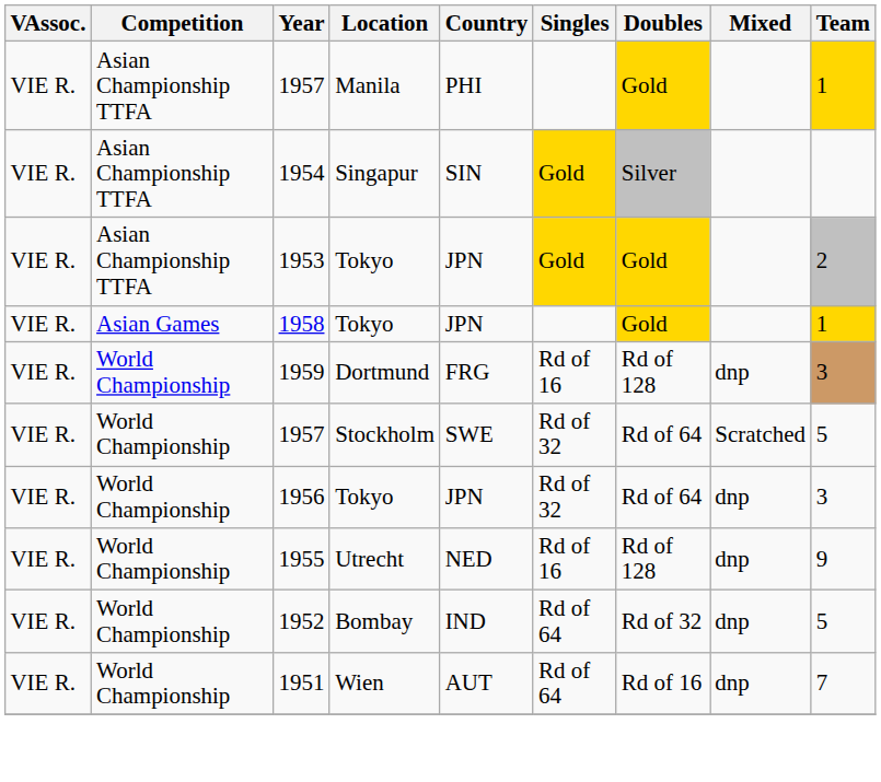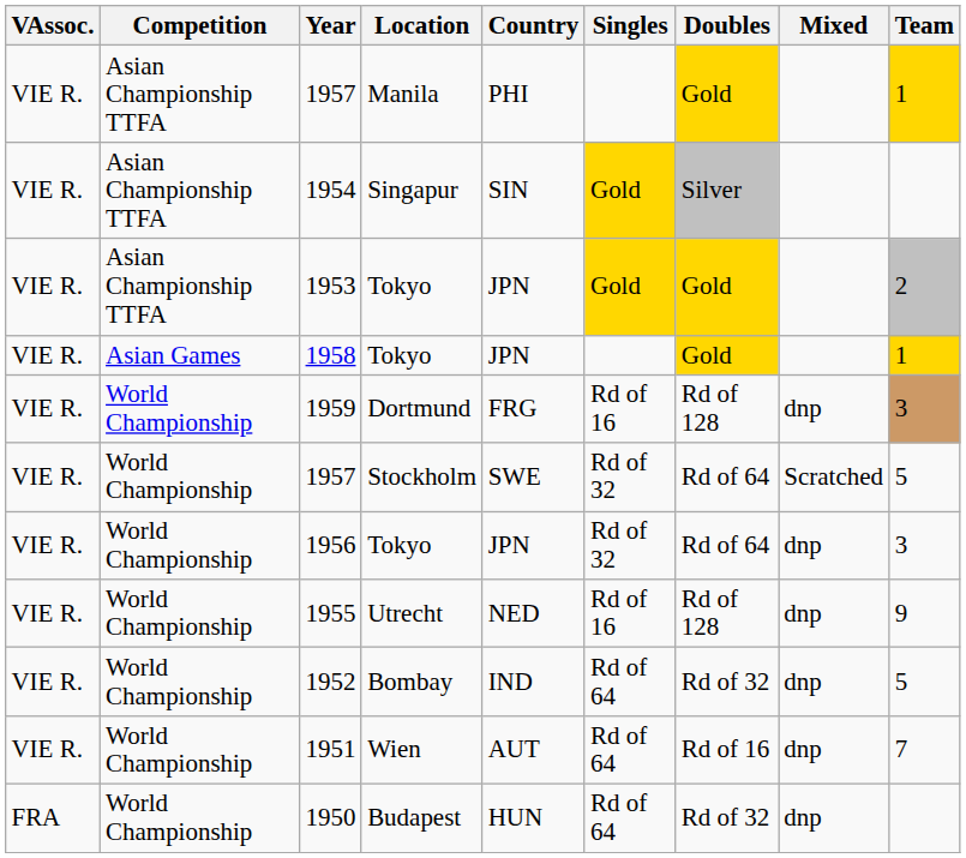 <table class="wikitable sortable">
 <tr class="hintergrundfarbe6">
 <th>VAssoc.</th>
 <th>Competition</th>
 <th>Year</th>
 <th>Location</th>
 <th>Country</th>
 <th>Singles</th>
 <th>Doubles</th>
 <th>Mixed</th>
 <th>Team</th>
 </tr>
 <tr>
 <td>VIE R.</td>
 <td>Asian Championship TTFA</td>
 <td>1957</td>
 <td>Manila</td>
 <td>PHI</td>
 <td></td>
 <td style="background-color:gold;">Gold</td>
 <td></td>
 <td style="background-color:gold;">1</td>
 </tr>
 <tr>
 <td>VIE R.</td>
 <td>Asian Championship TTFA</td>
 <td>1954</td>
 <td>Singapur</td>
 <td>SIN</td>
 <td style="background-color:gold;">Gold</td>
 <td style="background-color:silver;">Silver</td>
 <td></td>
 <td></td>
 </tr>
 <tr>
 <td>VIE R.</td>
 <td>Asian Championship TTFA</td>
 <td>1953</td>
 <td>Tokyo</td>
 <td>JPN</td>
 <td style="background-color:gold;">Gold</td>
 <td style="background-color:gold;">Gold</td>
 <td></td>
 <td style="background-color:silver;">2</td>
 </tr>
 <tr>
 <td>VIE R.</td>
 <td><a href='#'>Asian Games</a></td>
 <td><a href='#'>1958</a></td>
 <td>Tokyo</td>
 <td>JPN</td>
 <td></td>
 <td style="background-color:gold;">Gold</td>
 <td></td>
 <td style="background-color:gold;">1</td>
 </tr>
 <tr>
 <td>VIE R.</td>
 <td><a href='#'>World Championship</a></td>
 <td>1959</td>
 <td>Dortmund</td>
 <td>FRG</td>
 <td>Rd of 16</td>
 <td>Rd of 128</td>
 <td>dnp</td>
 <td style="background-color:#cc9966;">3</td>
 </tr>
 <tr>
 <td>VIE R.</td>
 <td>World Championship</td>
 <td>1957</td>
 <td>Stockholm</td>
 <td>SWE</td>
 <td>Rd of 32</td>
 <td>Rd of 64</td>
 <td>Scratched</td>
 <td>5</td>
 </tr>
 <tr>
 <td>VIE R.</td>
 <td>World Championship</td>
 <td>1956</td>
 <td>Tokyo</td>
 <td>JPN</td>
 <td>Rd of 32</td>
 <td>Rd of 64</td>
 <td>dnp</td>
 <td>3</td>
 </tr>
 <tr>
 <td>VIE R.</td>
 <td>World Championship</td>
 <td>1955</td>
 <td>Utrecht</td>
 <td>NED</td>
 <td>Rd of 16</td>
 <td>Rd of 128</td>
 <td>dnp</td>
 <td>9</td>
 </tr>
 <tr>
 <td>VIE R.</td>
 <td>World Championship</td>
 <td>1952</td>
 <td>Bombay</td>
 <td>IND</td>
 <td>Rd of 64</td>
 <td>Rd of 32</td>
 <td>dnp</td>
 <td>5</td>
 </tr>
 <tr>
 <td>VIE R.</td>
 <td>World Championship</td>
 <td>1951</td>
 <td>Wien</td>
 <td>AUT</td>
 <td>Rd of 64</td>
 <td>Rd of 16</td>
 <td>dnp</td>
 <td>7</td>
 </tr>
 <tr>
+<td>FRA</td>
+<td>World Championship</td>
+<td>1950</td>
+<td>Budapest</td>
+<td>HUN</td>
+<td>Rd of 64</td>
+<td>Rd of 32</td>
+<td>dnp</td>
+<td></td>
+</tr>
+<tr>
 </tr>
 </table>
